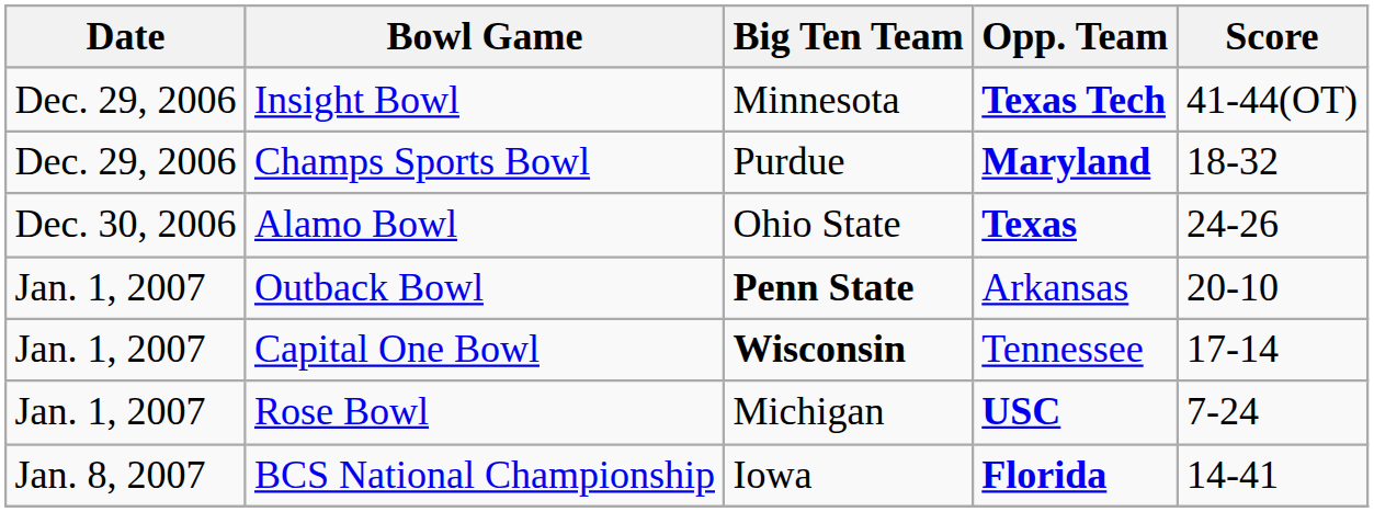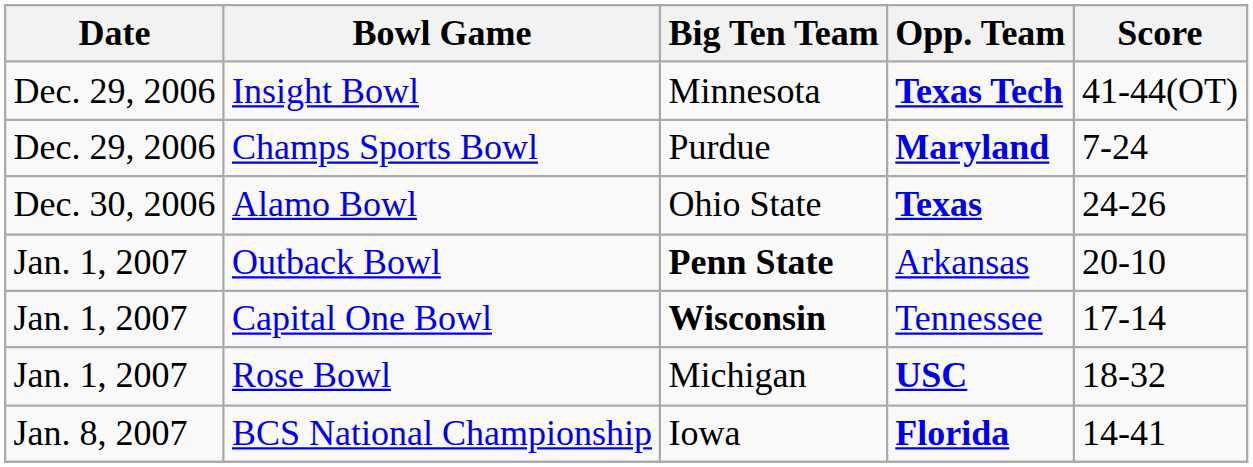 <table class="wikitable">
 <tr>
 <th align="center">Date</th>
 <th align="center">Bowl Game</th>
 <th align="center">Big Ten Team</th>
 <th align="center">Opp. Team</th>
 <th align="center">Score</th>
 </tr>
 <tr>
 <td>Dec. 29, 2006</td>
 <td><a href='#'>Insight Bowl</a></td>
 <td>Minnesota</td>
 <td><strong><a href='#'>Texas Tech</a></strong></td>
 <td>41-44(OT)</td>
 </tr>
 <tr>
 <td>Dec. 29, 2006</td>
 <td><a href='#'>Champs Sports Bowl</a></td>
 <td>Purdue</td>
 <td><strong><a href='#'>Maryland</a></strong></td>
-<td>18-32</td>
+<td>7-24</td>
 </tr>
 <tr>
 <td>Dec. 30, 2006</td>
 <td><a href='#'>Alamo Bowl</a></td>
 <td>Ohio State</td>
 <td><strong><a href='#'>Texas</a></strong></td>
 <td>24-26</td>
 </tr>
 <tr>
 <td>Jan. 1, 2007</td>
 <td><a href='#'>Outback Bowl</a></td>
 <td><strong>Penn State</strong></td>
 <td><a href='#'>Arkansas</a></td>
 <td>20-10</td>
 </tr>
 <tr>
 <td>Jan. 1, 2007</td>
 <td><a href='#'>Capital One Bowl</a></td>
 <td><strong>Wisconsin</strong></td>
 <td><a href='#'>Tennessee</a></td>
 <td>17-14</td>
 </tr>
 <tr>
 <td>Jan. 1, 2007</td>
 <td><a href='#'>Rose Bowl</a></td>
 <td>Michigan</td>
 <td><strong><a href='#'>USC</a></strong></td>
-<td>7-24</td>
+<td>18-32</td>
 </tr>
 <tr>
 <td>Jan. 8, 2007</td>
 <td><a href='#'>BCS National Championship</a></td>
 <td>Iowa</td>
 <td><strong><a href='#'>Florida</a></strong></td>
 <td>14-41</td>
 </tr>
 <tr>
 </tr>
 </table>
